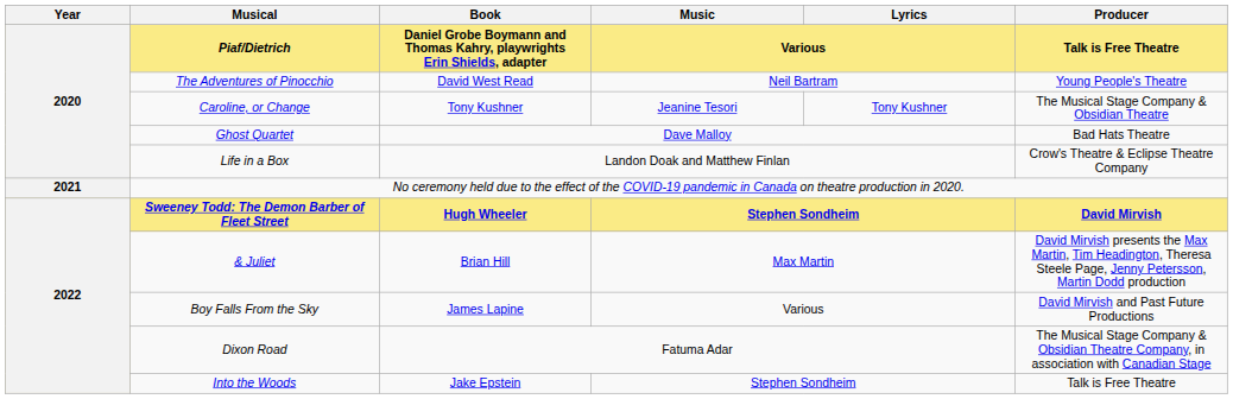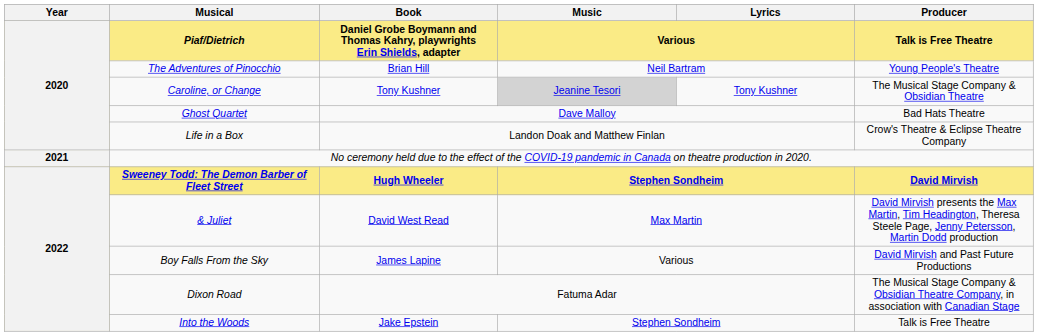 <table class="wikitable" style="width:100%; text-align:center;">
 <tr style="background:#bebebe;">
 <th style="width:10%;">Year</th>
 <th style="width:20%;">Musical</th>
 <th style="width:17%;">Book</th>
 <th style="width:17%;">Music</th>
 <th style="width:17%;">Lyrics</th>
 <th style="width:17%;">Producer</th>
 </tr>
 <tr style="background:#FAEB86">
 <th rowspan="5"><strong>2020</strong></th>
 <td><strong><em>Piaf/Dietrich</em></strong></td>
 <td><strong>Daniel Grobe Boymann and Thomas Kahry, playwrights</strong><br><strong><a href='#'>Erin Shields</a>, adapter</strong></td>
 <td colspan="2"><strong>Various</strong></td>
 <td><strong>Talk is Free Theatre</strong></td>
 </tr>
 <tr>
 <td><em><a href='#'>The Adventures of Pinocchio</a></em></td>
-<td><a href='#'>David West Read</a></td>
+<td><a href='#'>Brian Hill</a></td>
 <td colspan="2"><a href='#'>Neil Bartram</a></td>
 <td><a href='#'>Young People's Theatre</a></td>
 </tr>
 <tr>
 <td><em><a href='#'>Caroline, or Change</a></em></td>
 <td><a href='#'>Tony Kushner</a></td>
-<td><a href='#'>Jeanine Tesori</a></td>
+<td style="background: lightgrey;"><a href='#'>Jeanine Tesori</a></td>
 <td><a href='#'>Tony Kushner</a></td>
 <td>The Musical Stage Company & <a href='#'>Obsidian Theatre</a></td>
 </tr>
 <tr>
 <td><em><a href='#'>Ghost Quartet</a></em></td>
 <td colspan="3"><a href='#'>Dave Malloy</a></td>
 <td>Bad Hats Theatre</td>
 </tr>
 <tr>
 <td><em>Life in a Box</em></td>
 <td colspan="3">Landon Doak and Matthew Finlan</td>
 <td>Crow's Theatre & Eclipse Theatre Company</td>
 </tr>
 <tr>
 <th align="center"><strong>2021</strong></th>
 <td colspan="5" align=center><em>No ceremony held due to the effect of the <a href='#'>COVID-19 pandemic in Canada</a> on theatre production in 2020.</em></td>
 </tr>
 <tr style="background:#FAEB86">
 <th rowspan="5"><strong>2022</strong></th>
 <td><strong><em><a href='#'>Sweeney Todd: The Demon Barber of Fleet Street</a></em></strong></td>
 <td><strong><a href='#'>Hugh Wheeler</a></strong></td>
 <td colspan="2"><strong><a href='#'>Stephen Sondheim</a></strong></td>
 <td><strong><a href='#'>David Mirvish</a></strong></td>
 </tr>
 <tr>
 <td><em><a href='#'>& Juliet</a></em></td>
-<td><a href='#'>Brian Hill</a></td>
+<td><a href='#'>David West Read</a></td>
 <td colspan="2"><a href='#'>Max Martin</a></td>
 <td><a href='#'>David Mirvish</a> presents the <a href='#'>Max Martin</a>, <a href='#'>Tim Headington</a>, Theresa Steele Page, <a href='#'>Jenny Petersson</a>, <a href='#'>Martin Dodd</a> production</td>
 </tr>
 <tr>
 <td><em>Boy Falls From the Sky</em></td>
 <td><a href='#'>James Lapine</a></td>
 <td colspan="2">Various</td>
 <td><a href='#'>David Mirvish</a> and Past Future Productions</td>
 </tr>
 <tr>
 <td><em>Dixon Road</em></td>
 <td colspan="3">Fatuma Adar</td>
 <td>The Musical Stage Company & <a href='#'>Obsidian Theatre Company</a>, in association with <a href='#'>Canadian Stage</a></td>
 </tr>
 <tr>
 <td><em><a href='#'>Into the Woods</a></em></td>
 <td><a href='#'>Jake Epstein</a></td>
 <td colspan="2"><a href='#'>Stephen Sondheim</a></td>
 <td>Talk is Free Theatre</td>
 </tr>
 </table>
